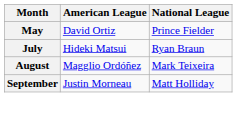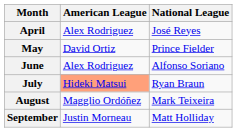 <table class="wikitable">
 <tr>
 <th>Month</th>
 <th>American League</th>
 <th>National League</th>
 </tr>
 <tr>
+<th>April</th>
+<td><a href='#'>Alex Rodriguez</a></td>
+<td><a href='#'>José Reyes</a></td>
+</tr>
+<tr>
 <th>May</th>
 <td><a href='#'>David Ortiz</a></td>
 <td><a href='#'>Prince Fielder</a></td>
 </tr>
 <tr>
+<th>June</th>
+<td><a href='#'>Alex Rodriguez</a></td>
+<td><a href='#'>Alfonso Soriano</a></td>
+</tr>
+<tr>
 <th>July</th>
-<td><a href='#'>Hideki Matsui</a></td>
+<td style="background: lightsalmon;"><a href='#'>Hideki Matsui</a></td>
 <td><a href='#'>Ryan Braun</a></td>
 </tr>
 <tr>
 <th>August</th>
 <td><a href='#'>Magglio Ordóñez</a></td>
 <td><a href='#'>Mark Teixeira</a></td>
 </tr>
 <tr>
 <th>September</th>
 <td><a href='#'>Justin Morneau</a></td>
 <td><a href='#'>Matt Holliday</a></td>
 </tr>
 </table>
